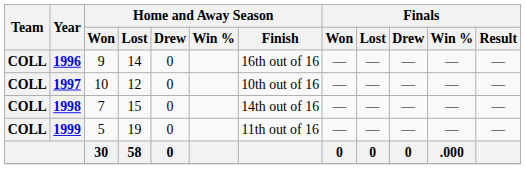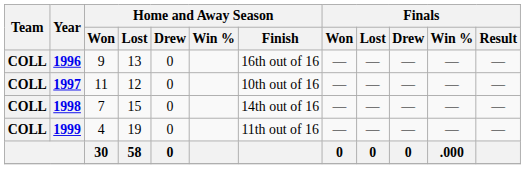 <table class="wikitable" style="font-size: 95%; text-align:center;">
 <tr>
 <th rowspan="2">Team</th>
 <th rowspan="2">Year</th>
 <th colspan="5">Home and Away Season</th>
 <th colspan="5">Finals</th>
 </tr>
 <tr>
 <th>Won</th>
 <th>Lost</th>
 <th>Drew</th>
 <th>Win %</th>
 <th>Finish</th>
 <th>Won</th>
 <th>Lost</th>
 <th>Drew</th>
 <th>Win %</th>
 <th>Result</th>
 </tr>
 <tr>
 <th>COLL</th>
 <th><a href='#'>1996</a></th>
 <td>9</td>
-<td>14</td>
+<td>13</td>
 <td>0</td>
 <td></td>
 <td>16th out of 16</td>
 <td>—</td>
 <td>—</td>
 <td>—</td>
 <td>—</td>
 <td —>—</td>
 </tr>
 <tr>
 <th>COLL</th>
 <th><a href='#'>1997</a></th>
-<td>10</td>
+<td>11</td>
 <td>12</td>
 <td>0</td>
 <td></td>
 <td>10th out of 16</td>
 <td>—</td>
 <td>—</td>
 <td>—</td>
 <td>—</td>
 <td —>—</td>
 </tr>
 <tr>
 <th>COLL</th>
 <th><a href='#'>1998</a></th>
 <td>7</td>
 <td>15</td>
 <td>0</td>
 <td></td>
 <td>14th out of 16</td>
 <td>—</td>
 <td>—</td>
 <td>—</td>
 <td>—</td>
 <td —>—</td>
 </tr>
 <tr>
 <th>COLL</th>
 <th><a href='#'>1999</a></th>
-<td>5</td>
+<td>4</td>
 <td>19</td>
 <td>0</td>
 <td></td>
 <td>11th out of 16</td>
 <td>—</td>
 <td>—</td>
 <td>—</td>
 <td>—</td>
 <td —>—</td>
 </tr>
 <tr>
 <th colspan="2"></th>
 <th>30</th>
 <th>58</th>
 <th>0</th>
 <th></th>
 <th></th>
 <th>0</th>
 <th>0</th>
 <th>0</th>
 <th>.000</th>
 <th></th>
 </tr>
 <tr>
 </tr>
 </table>
